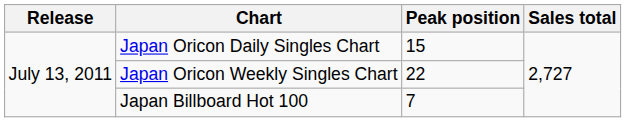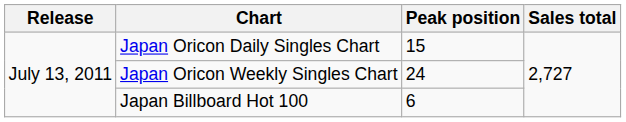 <table class="wikitable">
 <tr>
 <th align="left">Release</th>
 <th align="left">Chart</th>
 <th align="left">Peak position</th>
 <th align="left">Sales total</th>
 </tr>
 <tr>
 <td align="left" rowspan="3">July 13, 2011</td>
 <td align="left"><a href='#'>Japan</a> Oricon Daily Singles Chart</td>
 <td align="left">15</td>
 <td align="left" rowspan="3">2,727</td>
 </tr>
 <tr>
 <td align="left"><a href='#'>Japan</a> Oricon Weekly Singles Chart</td>
-<td align="left">22</td>
+<td align="left">24</td>
 </tr>
 <tr>
 <td align="left">Japan Billboard Hot 100</td>
-<td align="left">7</td>
+<td align="left">6</td>
 </tr>
 </table>
